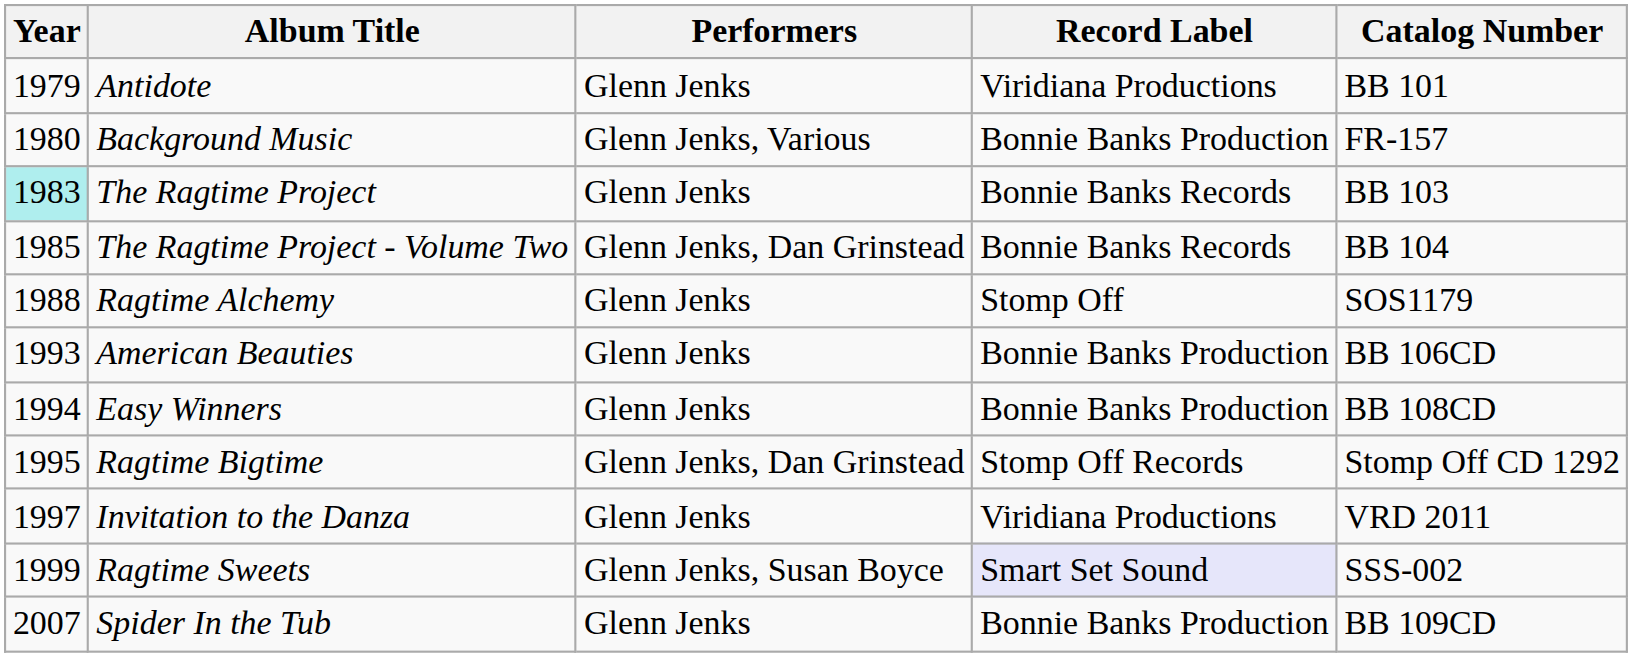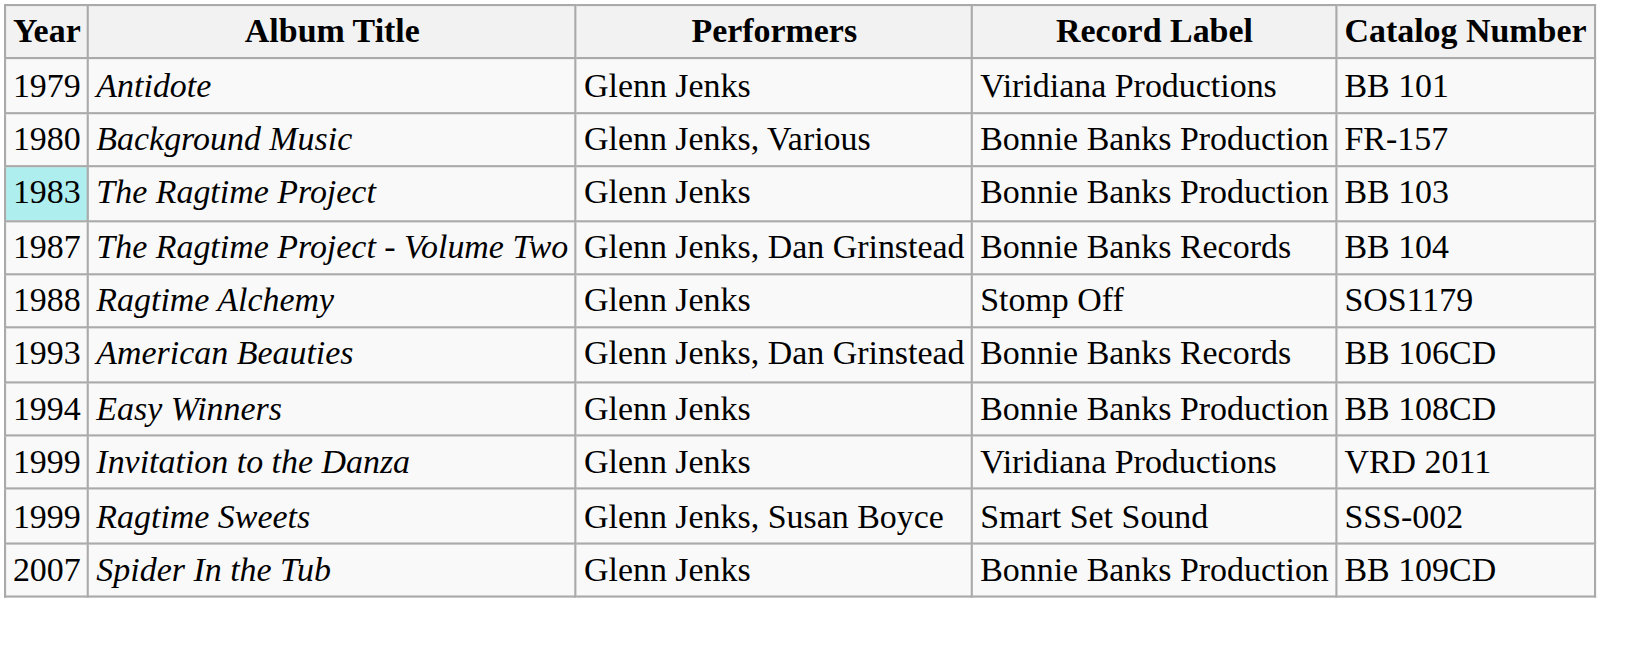 <table class="wikitable">
 <tr>
 <th>Year</th>
 <th>Album Title</th>
 <th>Performers</th>
 <th>Record Label</th>
 <th>Catalog Number</th>
 </tr>
 <tr>
 <td>1979</td>
 <td><em>Antidote</em></td>
 <td>Glenn Jenks</td>
 <td>Viridiana Productions</td>
 <td>BB 101</td>
 </tr>
 <tr>
 <td>1980</td>
 <td><em>Background Music</em></td>
 <td>Glenn Jenks, Various</td>
 <td>Bonnie Banks Production</td>
 <td>FR-157</td>
 </tr>
 <tr>
 <td style="background: paleturquoise;">1983</td>
 <td><em>The Ragtime Project</em></td>
 <td>Glenn Jenks</td>
-<td>Bonnie Banks Records</td>
+<td>Bonnie Banks Production</td>
 <td>BB 103</td>
 </tr>
 <tr>
-<td>1985</td>
+<td>1987</td>
 <td><em>The Ragtime Project - Volume Two</em></td>
 <td>Glenn Jenks, Dan Grinstead</td>
 <td>Bonnie Banks Records</td>
 <td>BB 104</td>
 </tr>
 <tr>
 <td>1988</td>
 <td><em>Ragtime Alchemy</em></td>
 <td>Glenn Jenks</td>
 <td>Stomp Off</td>
 <td>SOS1179</td>
 </tr>
 <tr>
 <td>1993</td>
 <td><em>American Beauties</em></td>
-<td>Glenn Jenks</td>
-<td>Bonnie Banks Production</td>
+<td>Glenn Jenks, Dan Grinstead</td>
+<td>Bonnie Banks Records</td>
 <td>BB 106CD</td>
 </tr>
 <tr>
 <td>1994</td>
 <td><em>Easy Winners</em></td>
 <td>Glenn Jenks</td>
 <td>Bonnie Banks Production</td>
 <td>BB 108CD</td>
 </tr>
 <tr>
-<td>1995</td>
-<td><em>Ragtime Bigtime</em></td>
-<td>Glenn Jenks, Dan Grinstead</td>
-<td>Stomp Off Records</td>
-<td>Stomp Off CD 1292</td>
-</tr>
-<tr>
-<td>1997</td>
+<td>1999</td>
 <td><em>Invitation to the Danza</em></td>
 <td>Glenn Jenks</td>
 <td>Viridiana Productions</td>
 <td>VRD 2011</td>
 </tr>
 <tr>
 <td>1999</td>
 <td><em>Ragtime Sweets</em></td>
 <td>Glenn Jenks, Susan Boyce</td>
-<td style="background: lavender;">Smart Set Sound</td>
+<td>Smart Set Sound</td>
 <td>SSS-002</td>
 </tr>
 <tr>
 <td>2007</td>
 <td><em>Spider In the Tub</em></td>
 <td>Glenn Jenks</td>
 <td>Bonnie Banks Production</td>
 <td>BB 109CD</td>
 </tr>
 </table>
